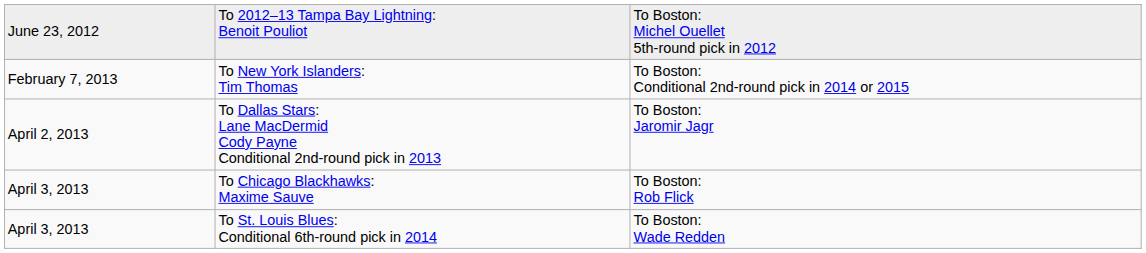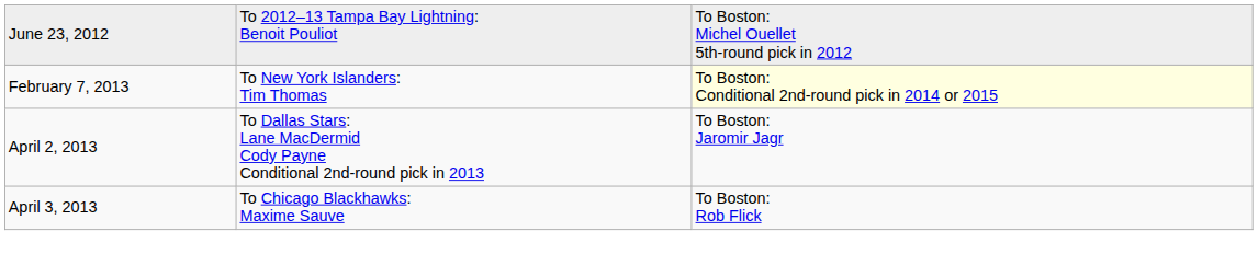 <table class="wikitable" style="border:1px solid #999999; width:100%;">
 <tr bgcolor="eeeeee">
 <td>June 23, 2012</td>
 <td valign="top">To <a href='#'>2012–13 Tampa Bay Lightning</a>: <br> <a href='#'>Benoit Pouliot</a></td>
 <td valign="top">To Boston: <br> <a href='#'>Michel Ouellet</a><br>5th-round pick in <a href='#'>2012</a></td>
 </tr>
 <tr>
 <td>February 7, 2013</td>
 <td valign="top">To <a href='#'>New York Islanders</a>: <br> <a href='#'>Tim Thomas</a></td>
-<td valign="top">To Boston: <br> Conditional 2nd-round pick in <a href='#'>2014</a> or <a href='#'>2015</a></td>
+<td valign="top" style="background: lightyellow;">To Boston: <br> Conditional 2nd-round pick in <a href='#'>2014</a> or <a href='#'>2015</a></td>
 </tr>
 <tr>
 <td>April 2, 2013</td>
 <td valign="top">To <a href='#'>Dallas Stars</a>: <br> <a href='#'>Lane MacDermid</a><br><a href='#'>Cody Payne</a><br>Conditional 2nd-round pick in <a href='#'>2013</a></td>
 <td valign="top">To Boston: <br> <a href='#'>Jaromir Jagr</a></td>
 </tr>
 <tr>
 <td>April 3, 2013</td>
 <td valign="top">To <a href='#'>Chicago Blackhawks</a>: <br> <a href='#'>Maxime Sauve</a></td>
 <td valign="top">To Boston: <br> <a href='#'>Rob Flick</a></td>
 </tr>
-<tr>
-<td>April 3, 2013</td>
-<td valign="top">To <a href='#'>St. Louis Blues</a>: <br> Conditional 6th-round pick in <a href='#'>2014</a></td>
-<td valign="top">To Boston: <br> <a href='#'>Wade Redden</a></td>
-</tr>
 </table>
